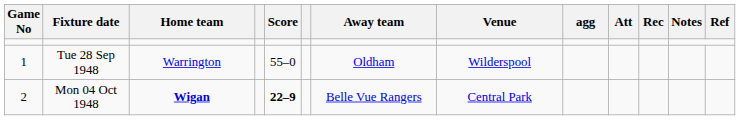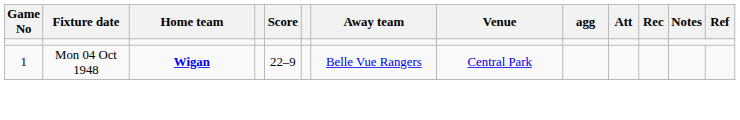 <table class="wikitable" style="text-align:center;">
 <tr>
 <th width=20 abbr="No">Game No</th>
 <th width=100 abbr="Date">Fixture date</th>
 <th width=150 abbr="Home team">Home team</th>
 <th width=5 abbr="space"></th>
 <th width=20 abbr="Score">Score</th>
 <th width=5 abbr="space"></th>
 <th width=150 abbr="Away team">Away team</th>
 <th width=150 abbr="Venue">Venue</th>
 <th width=50 abbr="agg">agg</th>
 <th width=30 abbr="Att">Att</th>
 <th width=30 abbr="Rec">Rec</th>
 <th width=20 abbr="Notes">Notes</th>
 <th width=30 abbr="Ref">Ref</th>
 </tr>
 <tr>
 <td></td>
 <td></td>
 <td></td>
 <td></td>
 <td></td>
 <td></td>
 <td></td>
 <td></td>
 <td></td>
 <td></td>
 <td></td>
 </tr>
 <tr>
 <td>1</td>
-<td>Tue 28 Sep 1948</td>
-<td><a href='#'>Warrington</a></td>
-<td></td>
-<td>55–0</td>
-<td></td>
-<td><a href='#'>Oldham</a></td>
-<td><a href='#'>Wilderspool</a></td>
-<td></td>
-<td></td>
-<td></td>
-<td></td>
-<td></td>
-</tr>
-<tr>
-<td>2</td>
 <td>Mon 04 Oct 1948</td>
 <td><strong><a href='#'>Wigan</a></strong></td>
 <td></td>
-<td><strong>22–9</strong></td>
+<td>22–9</td>
 <td></td>
 <td><a href='#'>Belle Vue Rangers</a></td>
 <td><a href='#'>Central Park</a></td>
 <td></td>
 <td></td>
 <td></td>
 <td></td>
 <td></td>
 </tr>
 </table>
